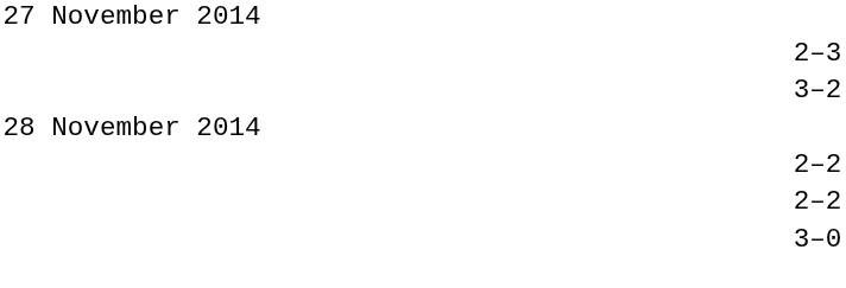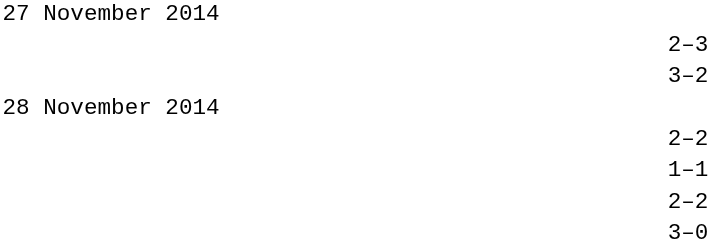 <table style="width:50%;" cellspacing="1">
 <tr>
 <th width=25%></th>
 <th width=10%></th>
 <th width=25%></th>
 </tr>
 <tr>
 <td>27 November 2014</td>
 </tr>
 <tr>
 <td align=right></td>
 <td align=center>2–3</td>
 <td></td>
 </tr>
 <tr>
 <td align=right></td>
 <td align=center>3–2</td>
 <td></td>
 </tr>
 <tr>
 <td>28 November 2014</td>
 </tr>
 <tr>
 <td align=right></td>
 <td align=center>2–2</td>
 <td></td>
 </tr>
 <tr>
 <td align=right></td>
+<td align=center>1–1</td>
+<td></td>
+</tr>
+<tr>
+<td align=right></td>
 <td align=center>2–2</td>
 <td></td>
 </tr>
 <tr>
 <td align=right></td>
 <td align=center>3–0</td>
 <td></td>
 </tr>
 </table>
